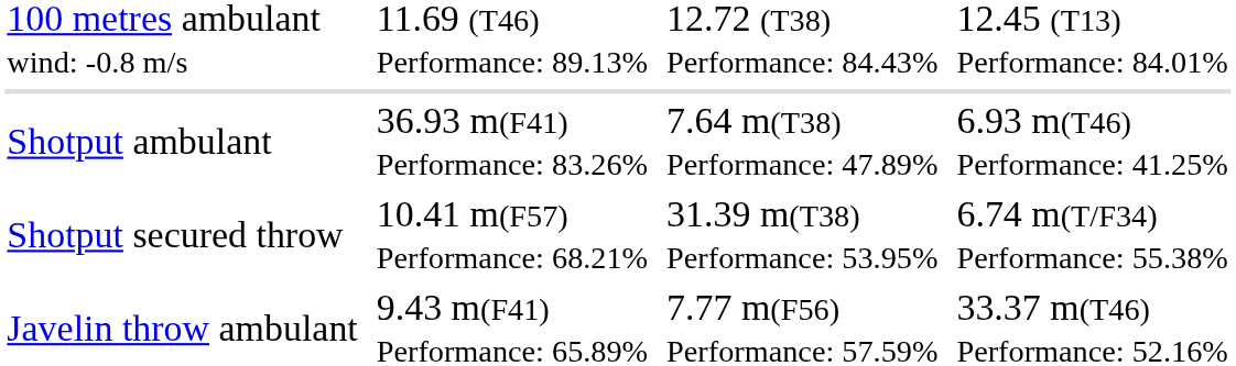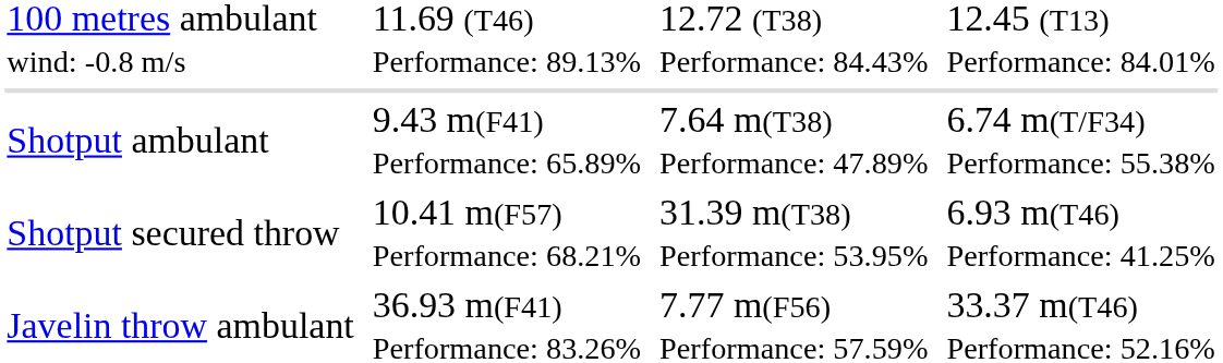 <table>
 <tr>
 <td><a href='#'>100 metres</a> ambulant<br><small>wind: -0.8 m/s</small></td>
 <td align=left></td>
 <td>11.69 <small>(T46)</small><br><small>Performance: 89.13%</small></td>
 <td align=left></td>
 <td>12.72 <small>(T38)</small><br><small>Performance: 84.43%</small></td>
 <td align=left></td>
 <td>12.45 <small>(T13)</small><br><small>Performance: 84.01%</small></td>
 </tr>
 <tr bgcolor=#DDDDDD>
 <td colspan=8></td>
 </tr>
 <tr>
 <td><a href='#'>Shotput</a> ambulant</td>
 <td align=left></td>
-<td>36.93 m<small>(F41)</small><br><small>Performance: 83.26%</small></td>
+<td>9.43 m<small>(F41)</small><br><small>Performance: 65.89%</small></td>
 <td align=left></td>
 <td>7.64 m<small>(T38)</small><br><small>Performance: 47.89%</small></td>
 <td align=left></td>
-<td>6.93 m<small>(T46)</small><br><small>Performance: 41.25%</small></td>
+<td>6.74 m<small>(T/F34)</small><br><small>Performance: 55.38%</small></td>
 </tr>
 <tr>
 <td><a href='#'>Shotput</a> secured throw</td>
 <td align=left></td>
 <td>10.41 m<small>(F57)</small><br><small>Performance: 68.21%</small></td>
 <td align=left></td>
 <td>31.39 m<small>(T38)</small><br><small>Performance: 53.95%</small></td>
 <td align=left></td>
-<td>6.74 m<small>(T/F34)</small><br><small>Performance: 55.38%</small></td>
+<td>6.93 m<small>(T46)</small><br><small>Performance: 41.25%</small></td>
 </tr>
 <tr>
 <td><a href='#'>Javelin throw</a> ambulant</td>
 <td align=left></td>
-<td>9.43 m<small>(F41)</small><br><small>Performance: 65.89%</small></td>
+<td>36.93 m<small>(F41)</small><br><small>Performance: 83.26%</small></td>
 <td align=left></td>
 <td>7.77 m<small>(F56)</small><br><small>Performance: 57.59%</small></td>
 <td align=left></td>
 <td>33.37 m<small>(T46)</small><br><small>Performance: 52.16%</small></td>
 </tr>
 </table>
